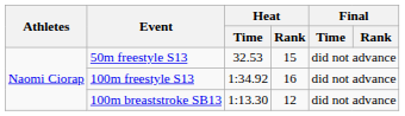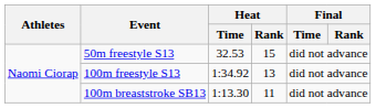 <table class=wikitable>
 <tr>
 <th rowspan="2">Athletes</th>
 <th rowspan="2">Event</th>
 <th colspan="2">Heat</th>
 <th colspan="2">Final</th>
 </tr>
 <tr>
 <th>Time</th>
 <th>Rank</th>
 <th>Time</th>
 <th>Rank</th>
 </tr>
 <tr align=center>
 <td align=left rowspan=3><a href='#'>Naomi Ciorap</a></td>
 <td align=left><a href='#'>50m freestyle S13</a></td>
 <td>32.53</td>
 <td>15</td>
 <td align="center" colspan=2>did not advance</td>
 </tr>
 <tr align=center>
 <td align=left><a href='#'>100m freestyle S13</a></td>
 <td>1:34.92</td>
-<td>16</td>
+<td>13</td>
 <td align+"center" colspan=2>did not advance</td>
 </tr>
 <tr align=center>
 <td align=left><a href='#'>100m breaststroke SB13</a></td>
 <td>1:13.30</td>
-<td>12</td>
+<td>11</td>
 <td colspan=2>did not advance</td>
 </tr>
 </table>
